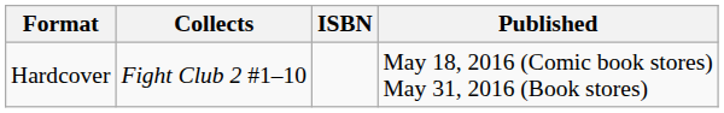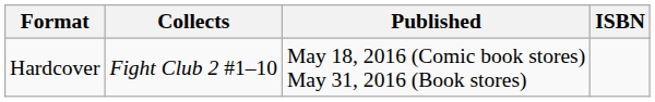 <table class="wikitable">
 <tr>
 <th>Format</th>
 <th>Collects</th>
+<th>Published</th>
 <th>ISBN</th>
-<th>Published</th>
 </tr>
 <tr>
 <td>Hardcover</td>
 <td><em>Fight Club 2</em> #1–10</td>
+<td>May 18, 2016 (Comic book stores)<br>May 31, 2016 (Book stores)</td>
 <td></td>
-<td>May 18, 2016 (Comic book stores)<br>May 31, 2016 (Book stores)</td>
 </tr>
 </table>
